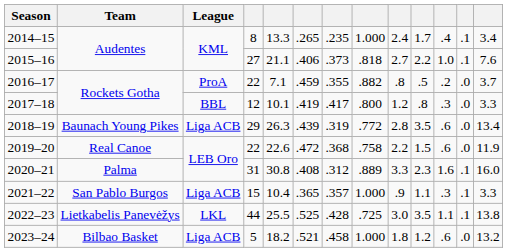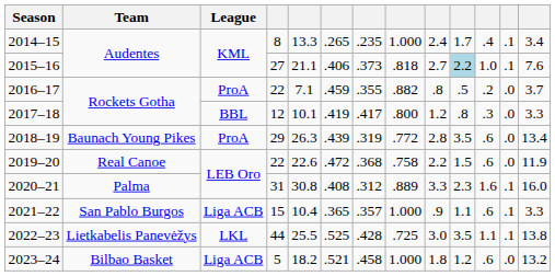 <table class="wikitable sortable" style="font-size:95%; text-align:center;">
 <tr>
 <th>Season</th>
 <th>Team</th>
 <th>League</th>
 <th></th>
 <th></th>
 <th></th>
 <th></th>
 <th></th>
 <th></th>
 <th></th>
 <th></th>
 <th></th>
 <th></th>
 </tr>
 <tr>
 <td>2014–15</td>
 <td rowspan="2"><a href='#'>Audentes</a></td>
 <td rowspan="2"><a href='#'>KML</a></td>
 <td>8</td>
 <td>13.3</td>
 <td>.265</td>
 <td>.235</td>
 <td>1.000</td>
 <td>2.4</td>
 <td>1.7</td>
 <td>.4</td>
 <td>.1</td>
 <td>3.4</td>
 </tr>
 <tr>
 <td>2015–16</td>
 <td>27</td>
 <td>21.1</td>
 <td>.406</td>
 <td>.373</td>
 <td>.818</td>
 <td>2.7</td>
-<td>2.2</td>
+<td style="background: lightblue;">2.2</td>
 <td>1.0</td>
 <td>.1</td>
 <td>7.6</td>
 </tr>
 <tr>
 <td>2016–17</td>
 <td rowspan="2"><a href='#'>Rockets Gotha</a></td>
 <td><a href='#'>ProA</a></td>
 <td>22</td>
 <td>7.1</td>
 <td>.459</td>
 <td>.355</td>
 <td>.882</td>
 <td>.8</td>
 <td>.5</td>
 <td>.2</td>
 <td>.0</td>
 <td>3.7</td>
 </tr>
 <tr>
 <td>2017–18</td>
 <td><a href='#'>BBL</a></td>
 <td>12</td>
 <td>10.1</td>
 <td>.419</td>
 <td>.417</td>
 <td>.800</td>
 <td>1.2</td>
 <td>.8</td>
 <td>.3</td>
 <td>.0</td>
 <td>3.3</td>
 </tr>
 <tr>
 <td>2018–19</td>
 <td><a href='#'>Baunach Young Pikes</a></td>
-<td><a href='#'>Liga ACB</a></td>
+<td><a href='#'>ProA</a></td>
 <td>29</td>
 <td>26.3</td>
 <td>.439</td>
 <td>.319</td>
 <td>.772</td>
 <td>2.8</td>
 <td>3.5</td>
 <td>.6</td>
 <td>.0</td>
 <td>13.4</td>
 </tr>
 <tr>
 <td>2019–20</td>
 <td><a href='#'>Real Canoe</a></td>
 <td rowspan="2"><a href='#'>LEB Oro</a></td>
 <td>22</td>
 <td>22.6</td>
 <td>.472</td>
 <td>.368</td>
 <td>.758</td>
 <td>2.2</td>
 <td>1.5</td>
 <td>.6</td>
 <td>.0</td>
 <td>11.9</td>
 </tr>
 <tr>
 <td>2020–21</td>
 <td><a href='#'>Palma</a></td>
 <td>31</td>
 <td>30.8</td>
 <td>.408</td>
 <td>.312</td>
 <td>.889</td>
 <td>3.3</td>
 <td>2.3</td>
 <td>1.6</td>
 <td>.1</td>
 <td>16.0</td>
 </tr>
 <tr>
 <td>2021–22</td>
 <td><a href='#'>San Pablo Burgos</a></td>
 <td><a href='#'>Liga ACB</a></td>
 <td>15</td>
 <td>10.4</td>
 <td>.365</td>
 <td>.357</td>
 <td>1.000</td>
 <td>.9</td>
 <td>1.1</td>
-<td>.3</td>
+<td>.6</td>
 <td>.1</td>
 <td>3.3</td>
 </tr>
 <tr>
 <td>2022–23</td>
 <td><a href='#'>Lietkabelis Panevėžys</a></td>
 <td><a href='#'>LKL</a></td>
 <td>44</td>
 <td>25.5</td>
 <td>.525</td>
 <td>.428</td>
 <td>.725</td>
 <td>3.0</td>
 <td>3.5</td>
 <td>1.1</td>
 <td>.1</td>
 <td>13.8</td>
 </tr>
 <tr>
 <td>2023–24</td>
 <td><a href='#'>Bilbao Basket</a></td>
 <td><a href='#'>Liga ACB</a></td>
 <td>5</td>
 <td>18.2</td>
 <td>.521</td>
 <td>.458</td>
 <td>1.000</td>
 <td>1.8</td>
 <td>1.2</td>
 <td>.6</td>
 <td>.0</td>
 <td>13.2</td>
 </tr>
 </table>
